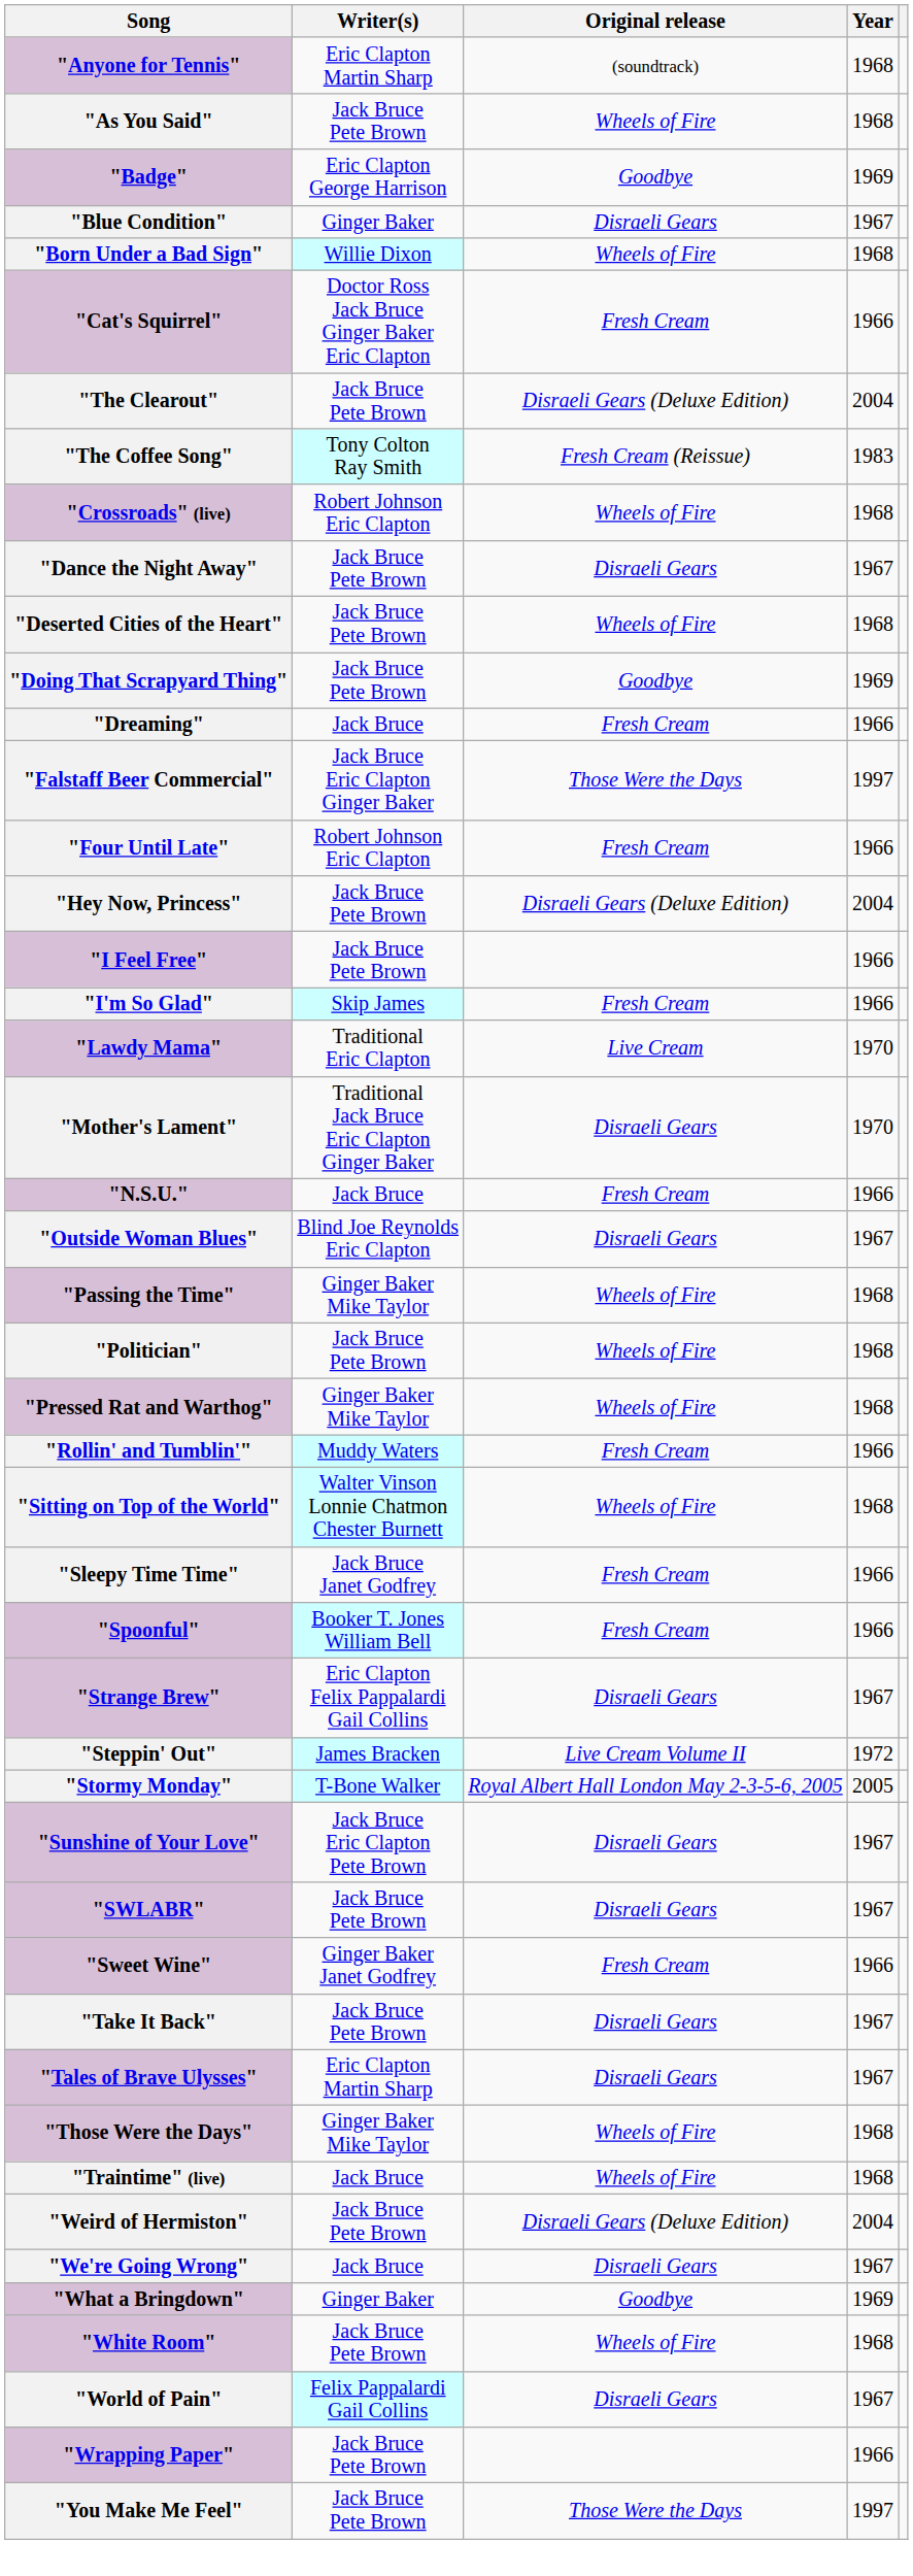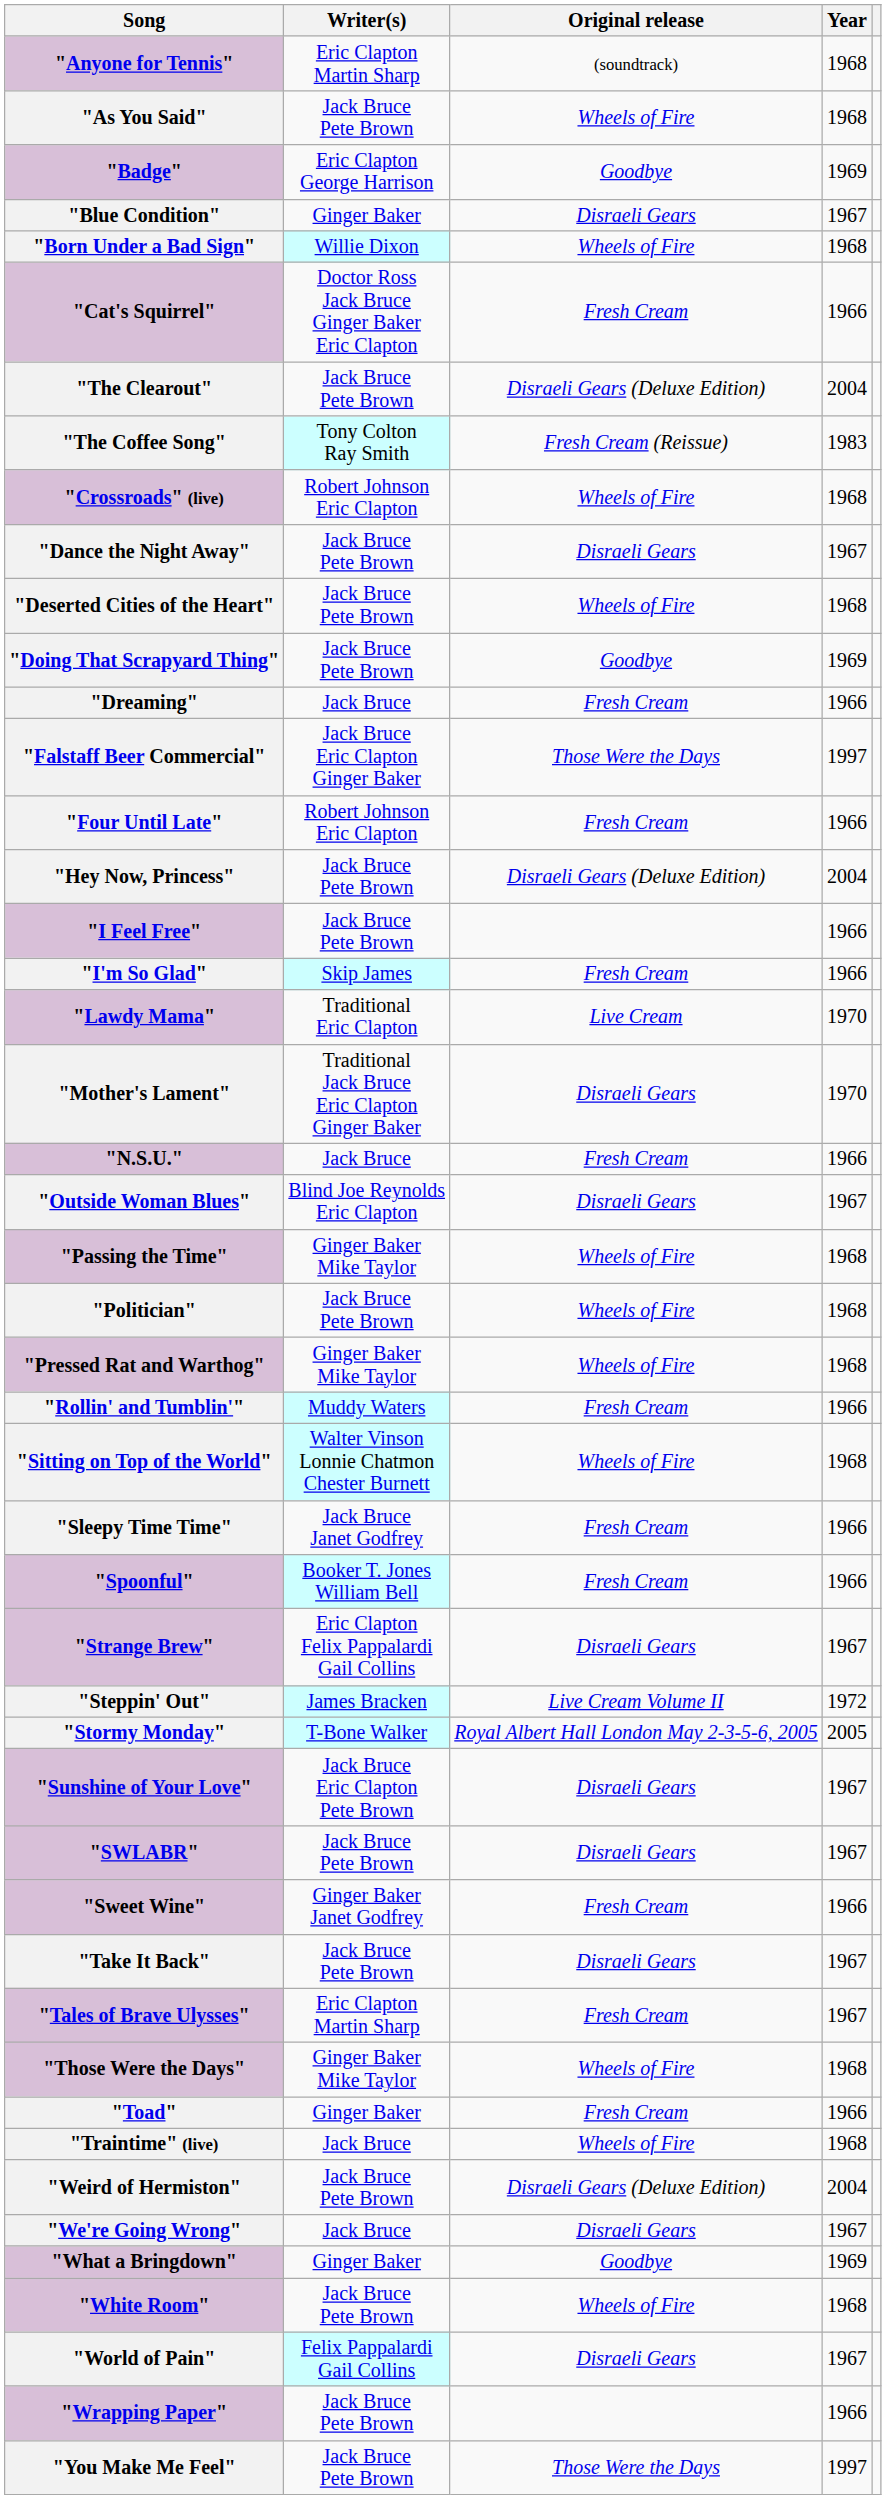 <table class="wikitable sortable plainrowheaders" style="text-align:center;">
 <tr>
 <th scope="col">Song</th>
 <th scope="col" class="unsortable">Writer(s)</th>
 <th scope="col">Original release</th>
 <th scope="col">Year</th>
 <th scope="col" class="unsortable"></th>
 </tr>
 <tr>
 <th scope="row" style="background-color:#D8BFD8"> "<a href='#'>Anyone for Tennis</a>" </th>
 <td><a href='#'>Eric Clapton</a><br><a href='#'>Martin Sharp</a></td>
 <td><em></em> <small>(soundtrack)</small></td>
 <td>1968</td>
 <td></td>
 </tr>
 <tr>
 <th scope="row">"As You Said"</th>
 <td><a href='#'>Jack Bruce</a><br><a href='#'>Pete Brown</a></td>
 <td><em><a href='#'>Wheels of Fire</a></em></td>
 <td>1968</td>
 <td></td>
 </tr>
 <tr>
 <th scope="row" style="background-color:#D8BFD8"> "<a href='#'>Badge</a>" </th>
 <td><a href='#'>Eric Clapton</a><br><a href='#'>George Harrison</a></td>
 <td><em><a href='#'>Goodbye</a></em></td>
 <td>1969</td>
 <td></td>
 </tr>
 <tr>
 <th scope="row">"Blue Condition"</th>
 <td><a href='#'>Ginger Baker</a></td>
 <td><em><a href='#'>Disraeli Gears</a></em></td>
 <td>1967</td>
 <td></td>
 </tr>
 <tr>
 <th scope="row">"<a href='#'>Born Under a Bad Sign</a>"</th>
 <td style="background-color:#CCFFFF"><a href='#'>Willie Dixon</a> </td>
 <td><em><a href='#'>Wheels of Fire</a></em></td>
 <td>1968</td>
 <td></td>
 </tr>
 <tr>
 <th scope="row" style="background-color:#D8BFD8"> "Cat's Squirrel" </th>
 <td><a href='#'>Doctor Ross</a><br> <a href='#'>Jack Bruce</a><br><a href='#'>Ginger Baker</a><br><a href='#'>Eric Clapton</a></td>
 <td><em><a href='#'>Fresh Cream</a></em></td>
 <td>1966</td>
 <td></td>
 </tr>
 <tr>
 <th scope="row">"The Clearout"</th>
 <td><a href='#'>Jack Bruce</a><br><a href='#'>Pete Brown</a></td>
 <td><em><a href='#'>Disraeli Gears</a> (Deluxe Edition)</em></td>
 <td>2004</td>
 <td></td>
 </tr>
 <tr>
 <th scope="row">"The Coffee Song"</th>
 <td style="background-color:#CCFFFF">Tony Colton<br>Ray Smith</td>
 <td><em><a href='#'>Fresh Cream</a> (Reissue)</em></td>
 <td>1983</td>
 <td></td>
 </tr>
 <tr>
 <th scope="row" style="background-color:#D8BFD8">"<a href='#'>Crossroads</a>" <small>(live)</small> </th>
 <td><a href='#'>Robert Johnson</a><br> <a href='#'>Eric Clapton</a></td>
 <td><em><a href='#'>Wheels of Fire</a></em></td>
 <td>1968</td>
 <td></td>
 </tr>
 <tr>
 <th scope="row"> "Dance the Night Away"</th>
 <td><a href='#'>Jack Bruce</a><br><a href='#'>Pete Brown</a></td>
 <td><em><a href='#'>Disraeli Gears</a></em></td>
 <td>1967</td>
 <td></td>
 </tr>
 <tr>
 <th scope="row">"Deserted Cities of the Heart"</th>
 <td><a href='#'>Jack Bruce</a><br><a href='#'>Pete Brown</a></td>
 <td><em><a href='#'>Wheels of Fire</a></em></td>
 <td>1968</td>
 <td></td>
 </tr>
 <tr>
 <th scope="row">"<a href='#'>Doing That Scrapyard Thing</a>"</th>
 <td><a href='#'>Jack Bruce</a><br><a href='#'>Pete Brown</a></td>
 <td><em><a href='#'>Goodbye</a></em></td>
 <td>1969</td>
 <td></td>
 </tr>
 <tr>
 <th scope="row">"Dreaming"</th>
 <td><a href='#'>Jack Bruce</a></td>
 <td><em><a href='#'>Fresh Cream</a></em></td>
 <td>1966</td>
 <td></td>
 </tr>
 <tr>
 <th scope="row"> "<a href='#'>Falstaff Beer</a> Commercial"</th>
 <td><a href='#'>Jack Bruce</a><br><a href='#'>Eric Clapton</a><br><a href='#'>Ginger Baker</a></td>
 <td><em><a href='#'>Those Were the Days</a></em></td>
 <td>1997</td>
 <td></td>
 </tr>
 <tr>
 <th scope="row">"<a href='#'>Four Until Late</a>"</th>
 <td><a href='#'>Robert Johnson</a><br> <a href='#'>Eric Clapton</a></td>
 <td><em><a href='#'>Fresh Cream</a></em></td>
 <td>1966</td>
 <td></td>
 </tr>
 <tr>
 <th scope="row">"Hey Now, Princess"</th>
 <td><a href='#'>Jack Bruce</a><br><a href='#'>Pete Brown</a></td>
 <td><em><a href='#'>Disraeli Gears</a> (Deluxe Edition)</em></td>
 <td>2004</td>
 <td></td>
 </tr>
 <tr>
 <th scope="row" style="background-color:#D8BFD8"> "<a href='#'>I Feel Free</a>" </th>
 <td><a href='#'>Jack Bruce</a><br><a href='#'>Pete Brown</a></td>
 <td></td>
 <td>1966</td>
 <td></td>
 </tr>
 <tr>
 <th scope="row">"<a href='#'>I'm So Glad</a>"</th>
 <td style="background-color:#CCFFFF"><a href='#'>Skip James</a> </td>
 <td><em><a href='#'>Fresh Cream</a></em></td>
 <td>1966</td>
 <td></td>
 </tr>
 <tr>
 <th scope="row" style="background-color:#D8BFD8"> "<a href='#'>Lawdy Mama</a>" </th>
 <td>Traditional<br> <a href='#'>Eric Clapton</a></td>
 <td><em><a href='#'>Live Cream</a></em></td>
 <td>1970</td>
 <td></td>
 </tr>
 <tr>
 <th scope="row"> "Mother's Lament"</th>
 <td>Traditional<br> <a href='#'>Jack Bruce</a><br><a href='#'>Eric Clapton</a><br><a href='#'>Ginger Baker</a></td>
 <td><em><a href='#'>Disraeli Gears</a></em></td>
 <td>1970</td>
 <td></td>
 </tr>
 <tr>
 <th scope="row" style="background-color:#D8BFD8"> "N.S.U." </th>
 <td><a href='#'>Jack Bruce</a></td>
 <td><em><a href='#'>Fresh Cream</a></em></td>
 <td>1966</td>
 <td></td>
 </tr>
 <tr>
 <th scope="row"> "<a href='#'>Outside Woman Blues</a>"</th>
 <td><a href='#'>Blind Joe Reynolds</a><br> <a href='#'>Eric Clapton</a></td>
 <td><em><a href='#'>Disraeli Gears</a></em></td>
 <td>1967</td>
 <td></td>
 </tr>
 <tr>
 <th scope="row" style="background-color:#D8BFD8"> "Passing the Time"</th>
 <td><a href='#'>Ginger Baker</a><br><a href='#'>Mike Taylor</a></td>
 <td><em><a href='#'>Wheels of Fire</a></em></td>
 <td>1968</td>
 <td></td>
 </tr>
 <tr>
 <th scope="row">"Politician"</th>
 <td><a href='#'>Jack Bruce</a><br><a href='#'>Pete Brown</a></td>
 <td><em><a href='#'>Wheels of Fire</a></em></td>
 <td>1968</td>
 <td></td>
 </tr>
 <tr>
 <th scope="row" style="background-color:#D8BFD8">"Pressed Rat and Warthog" </th>
 <td><a href='#'>Ginger Baker</a><br><a href='#'>Mike Taylor</a></td>
 <td><em><a href='#'>Wheels of Fire</a></em></td>
 <td>1968</td>
 <td></td>
 </tr>
 <tr>
 <th scope="row"> "<a href='#'>Rollin' and Tumblin'</a>"</th>
 <td style="background-color:#CCFFFF"><a href='#'>Muddy Waters</a> </td>
 <td><em><a href='#'>Fresh Cream</a></em></td>
 <td>1966</td>
 <td></td>
 </tr>
 <tr>
 <th scope="row"> "<a href='#'>Sitting on Top of the World</a>"</th>
 <td style="background-color:#CCFFFF"><a href='#'>Walter Vinson</a><br>Lonnie Chatmon<br> <a href='#'>Chester Burnett</a> </td>
 <td><em><a href='#'>Wheels of Fire</a></em></td>
 <td>1968</td>
 <td></td>
 </tr>
 <tr>
 <th scope="row">"Sleepy Time Time"</th>
 <td><a href='#'>Jack Bruce</a><br><a href='#'>Janet Godfrey</a></td>
 <td><em><a href='#'>Fresh Cream</a></em></td>
 <td>1966</td>
 <td></td>
 </tr>
 <tr>
 <th scope="row" style="background-color:#D8BFD8">"<a href='#'>Spoonful</a>" </th>
 <td style="background-color:#CCFFFF"><a href='#'>Booker T. Jones</a><br><a href='#'>William Bell</a> </td>
 <td><em><a href='#'>Fresh Cream</a></em></td>
 <td>1966</td>
 <td></td>
 </tr>
 <tr>
 <th scope="row" style="background-color:#D8BFD8">"<a href='#'>Strange Brew</a>" </th>
 <td><a href='#'>Eric Clapton</a><br><a href='#'>Felix Pappalardi</a><br><a href='#'>Gail Collins</a></td>
 <td><em><a href='#'>Disraeli Gears</a></em></td>
 <td>1967</td>
 <td></td>
 </tr>
 <tr>
 <th scope="row">"Steppin' Out"</th>
 <td style="background-color:#CCFFFF"><a href='#'>James Bracken</a></td>
 <td><em><a href='#'>Live Cream Volume II</a></em></td>
 <td>1972</td>
 <td></td>
 </tr>
 <tr>
 <th scope="row">"<a href='#'>Stormy Monday</a>"</th>
 <td style="background-color:#CCFFFF"><a href='#'>T-Bone Walker</a></td>
 <td><em><a href='#'>Royal Albert Hall London May 2-3-5-6, 2005</a></em></td>
 <td>2005</td>
 <td></td>
 </tr>
 <tr>
 <th scope="row" style="background-color:#D8BFD8">"<a href='#'>Sunshine of Your Love</a>" </th>
 <td><a href='#'>Jack Bruce</a><br><a href='#'>Eric Clapton</a><br><a href='#'>Pete Brown</a></td>
 <td><em><a href='#'>Disraeli Gears</a></em></td>
 <td>1967</td>
 <td></td>
 </tr>
 <tr>
 <th scope="row" style="background-color:#D8BFD8">"<a href='#'>SWLABR</a>" </th>
 <td><a href='#'>Jack Bruce</a><br><a href='#'>Pete Brown</a></td>
 <td><em><a href='#'>Disraeli Gears</a></em></td>
 <td>1967</td>
 <td></td>
 </tr>
 <tr>
 <th scope="row" style="background-color:#D8BFD8">"Sweet Wine" </th>
 <td><a href='#'>Ginger Baker</a><br><a href='#'>Janet Godfrey</a></td>
 <td><em><a href='#'>Fresh Cream</a></em></td>
 <td>1966</td>
 <td></td>
 </tr>
 <tr>
 <th scope="row"> "Take It Back"</th>
 <td><a href='#'>Jack Bruce</a><br><a href='#'>Pete Brown</a></td>
 <td><em><a href='#'>Disraeli Gears</a></em></td>
 <td>1967</td>
 <td></td>
 </tr>
 <tr>
 <th scope="row" style="background-color:#D8BFD8">"<a href='#'>Tales of Brave Ulysses</a>" </th>
 <td><a href='#'>Eric Clapton</a><br><a href='#'>Martin Sharp</a></td>
-<td><em><a href='#'>Disraeli Gears</a></em></td>
+<td><em><a href='#'>Fresh Cream</a></em></td>
 <td>1967</td>
 <td></td>
 </tr>
 <tr>
 <th scope="row" style="background-color:#D8BFD8">"Those Were the Days" </th>
 <td><a href='#'>Ginger Baker</a><br><a href='#'>Mike Taylor</a></td>
 <td><em><a href='#'>Wheels of Fire</a></em></td>
 <td>1968</td>
+<td></td>
+</tr>
+<tr>
+<th scope="row">"<a href='#'>Toad</a>"</th>
+<td><a href='#'>Ginger Baker</a></td>
+<td><em><a href='#'>Fresh Cream</a></em></td>
+<td>1966</td>
 <td></td>
 </tr>
 <tr>
 <th scope="row">"Traintime" <small>(live)</small></th>
 <td><a href='#'>Jack Bruce</a></td>
 <td><em><a href='#'>Wheels of Fire</a></em></td>
 <td>1968</td>
 <td></td>
 </tr>
 <tr>
 <th scope="row"> "Weird of Hermiston"</th>
 <td><a href='#'>Jack Bruce</a><br><a href='#'>Pete Brown</a></td>
 <td><em><a href='#'>Disraeli Gears</a> (Deluxe Edition)</em></td>
 <td>2004</td>
 <td></td>
 </tr>
 <tr>
 <th scope="row">"<a href='#'>We're Going Wrong</a>"</th>
 <td><a href='#'>Jack Bruce</a></td>
 <td><em><a href='#'>Disraeli Gears</a></em></td>
 <td>1967</td>
 <td></td>
 </tr>
 <tr>
 <th scope="row" style="background-color:#D8BFD8">"What a Bringdown" </th>
 <td><a href='#'>Ginger Baker</a></td>
 <td><em><a href='#'>Goodbye</a></em></td>
 <td>1969</td>
 <td></td>
 </tr>
 <tr>
 <th scope="row" style="background-color:#D8BFD8">"<a href='#'>White Room</a>" </th>
 <td><a href='#'>Jack Bruce</a><br><a href='#'>Pete Brown</a></td>
 <td><em><a href='#'>Wheels of Fire</a></em></td>
 <td>1968</td>
 <td></td>
 </tr>
 <tr>
 <th scope="row">"World of Pain"</th>
 <td style="background-color:#CCFFFF"><a href='#'>Felix Pappalardi</a><br><a href='#'>Gail Collins</a> </td>
 <td><em><a href='#'>Disraeli Gears</a></em></td>
 <td>1967</td>
 <td></td>
 </tr>
 <tr>
 <th scope="row" style="background-color:#D8BFD8">"<a href='#'>Wrapping Paper</a>" </th>
 <td><a href='#'>Jack Bruce</a><br><a href='#'>Pete Brown</a></td>
 <td></td>
 <td>1966</td>
 <td></td>
 </tr>
 <tr>
 <th scope="row">"You Make Me Feel"</th>
 <td><a href='#'>Jack Bruce</a><br><a href='#'>Pete Brown</a></td>
 <td><em><a href='#'>Those Were the Days</a></em></td>
 <td>1997</td>
 <td></td>
 </tr>
 </table>
